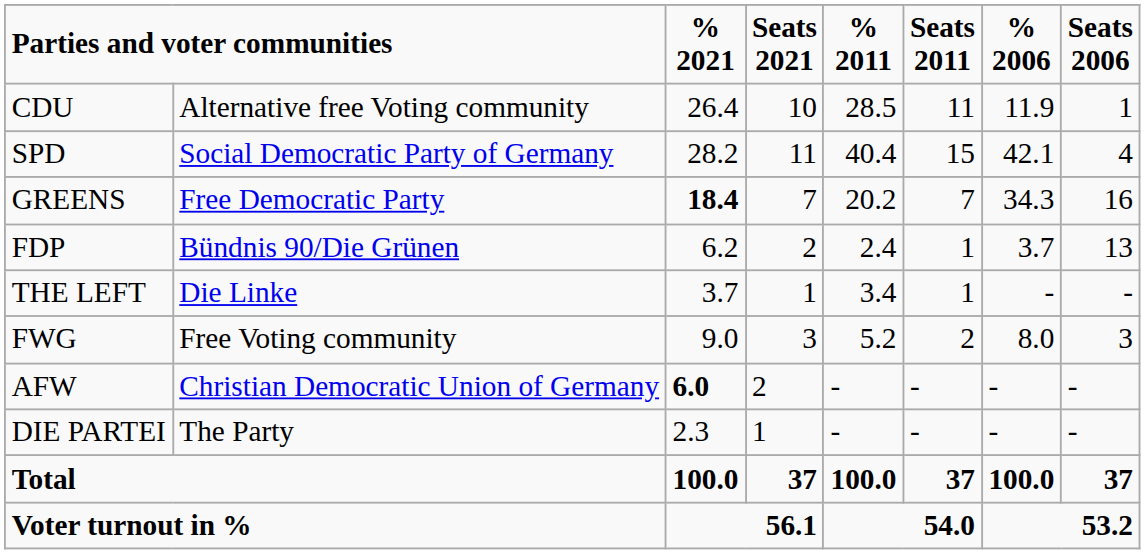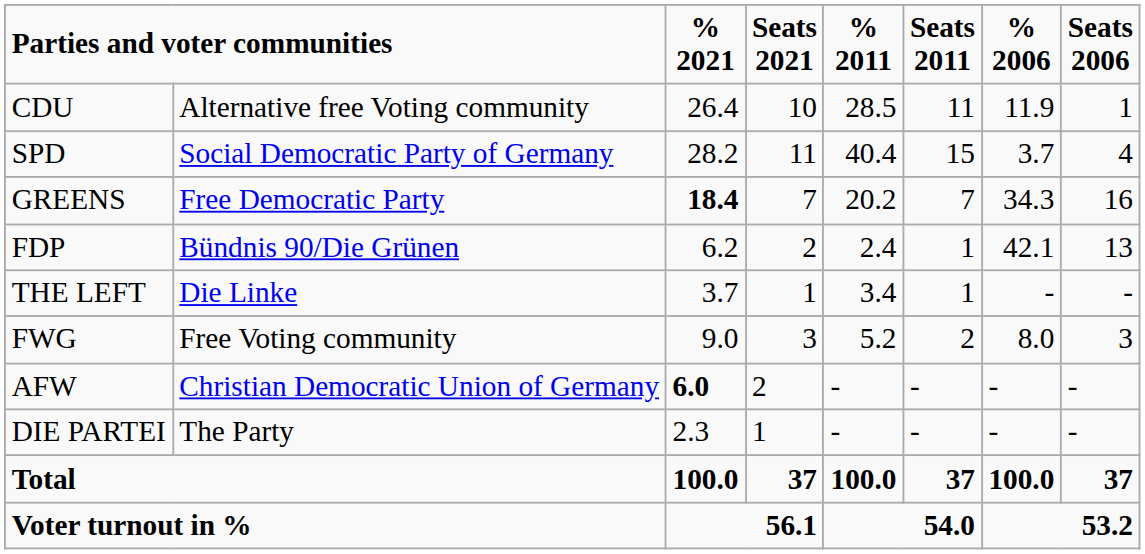 <table class="wikitable">
 <tr --  class="hintergrundfarbe5">
 <td colspan="2"><strong>Parties and voter communities</strong></td>
 <td align="center"><strong>%<br>2021</strong></td>
 <td align="center"><strong>Seats<br>2021</strong></td>
 <td align="center"><strong>%<br>2011</strong></td>
 <td align="center"><strong>Seats<br>2011</strong></td>
 <td align="center"><strong>%<br>2006</strong></td>
 <td align="center"><strong>Seats<br>2006</strong></td>
 </tr>
 <tr --->
 <td>CDU</td>
 <td>Alternative free Voting community</td>
 <td align="right">26.4</td>
 <td align="right">10</td>
 <td align="right">28.5</td>
 <td align="right">11</td>
 <td align="right">11.9</td>
 <td align="right">1</td>
 </tr>
 <tr --->
 <td>SPD</td>
 <td><a href='#'>Social Democratic Party of Germany</a></td>
 <td align="right">28.2</td>
 <td align="right">11</td>
 <td align="right">40.4</td>
 <td align="right">15</td>
-<td align="right">42.1</td>
+<td align="right">3.7</td>
 <td align="right">4</td>
 </tr>
 <tr --->
 <td>GREENS</td>
 <td><a href='#'>Free Democratic Party</a></td>
 <td align="right"><strong>18.4</strong></td>
 <td align="right">7</td>
 <td align="right">20.2</td>
 <td align="right">7</td>
 <td align="right">34.3</td>
 <td align="right">16</td>
 </tr>
 <tr --->
 <td>FDP</td>
 <td><a href='#'>Bündnis 90/Die Grünen</a></td>
 <td align="right">6.2</td>
 <td align="right">2</td>
 <td align="right">2.4</td>
 <td align="right">1</td>
-<td align="right">3.7</td>
+<td align="right">42.1</td>
 <td align="right">13</td>
 </tr>
 <tr --->
 <td>THE LEFT</td>
 <td><a href='#'>Die Linke</a></td>
 <td align="right">3.7</td>
 <td align="right">1</td>
 <td align="right">3.4</td>
 <td align="right">1</td>
 <td align="right">-</td>
 <td align="right">-</td>
 </tr>
 <tr --->
 <td>FWG</td>
 <td>Free Voting community</td>
 <td align="right">9.0</td>
 <td align="right">3</td>
 <td align="right">5.2</td>
 <td align="right">2</td>
 <td align="right">8.0</td>
 <td align="right">3</td>
 </tr>
 <tr>
 <td>AFW</td>
 <td><a href='#'>Christian Democratic Union of Germany</a></td>
 <td><strong>6.0</strong></td>
 <td>2</td>
 <td>-</td>
 <td>-</td>
 <td>-</td>
 <td>-</td>
 </tr>
 <tr>
 <td>DIE PARTEI</td>
 <td>The Party</td>
 <td>2.3</td>
 <td>1</td>
 <td>-</td>
 <td>-</td>
 <td>-</td>
 <td>-</td>
 </tr>
 <tr -- class="hintergrundfarbe5">
 <td colspan="2"><strong>Total</strong></td>
 <td align="right"><strong>100.0</strong></td>
 <td align="right"><strong>37</strong></td>
 <td align="right"><strong>100.0</strong></td>
 <td align="right"><strong>37</strong></td>
 <td align="right"><strong>100.0</strong></td>
 <td align="right"><strong>37</strong></td>
 </tr>
 <tr -- class="hintergrundfarbe5">
 <td colspan="2"><strong>Voter turnout in %</strong></td>
 <td colspan="2" align="right"><strong>56.1</strong></td>
 <td colspan="2" align="right"><strong>54.0</strong></td>
 <td colspan="2" align="right"><strong>53.2</strong></td>
 </tr>
 </table>
